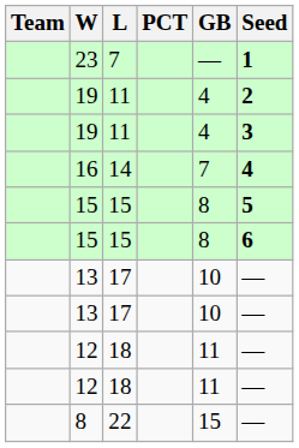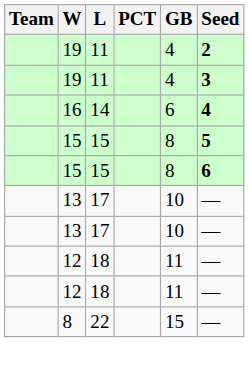 <table class=wikitable>
 <tr>
 <th>Team</th>
 <th>W</th>
 <th>L</th>
 <th>PCT</th>
 <th>GB</th>
 <th>Seed</th>
-</tr>
-<tr bgcolor="#ccffcc">
-<td></td>
-<td>23</td>
-<td>7</td>
-<td></td>
-<td>—</td>
-<td><strong>1</strong></td>
 </tr>
 <tr bgcolor="#ccffcc">
 <td></td>
 <td>19</td>
 <td>11</td>
 <td></td>
 <td>4</td>
 <td><strong>2</strong></td>
 </tr>
 <tr bgcolor="#ccffcc">
 <td></td>
 <td>19</td>
 <td>11</td>
 <td></td>
 <td>4</td>
 <td><strong>3</strong></td>
 </tr>
 <tr bgcolor="#ccffcc">
 <td></td>
 <td>16</td>
 <td>14</td>
 <td></td>
-<td>7</td>
+<td>6</td>
 <td><strong>4</strong></td>
 </tr>
 <tr bgcolor="#ccffcc">
 <td></td>
 <td>15</td>
 <td>15</td>
 <td></td>
 <td>8</td>
 <td><strong>5</strong></td>
 </tr>
 <tr bgcolor="#ccffcc">
 <td></td>
 <td>15</td>
 <td>15</td>
 <td></td>
 <td>8</td>
 <td><strong>6</strong></td>
 </tr>
 <tr>
 <td></td>
 <td>13</td>
 <td>17</td>
 <td></td>
 <td>10</td>
 <td>—</td>
 </tr>
 <tr>
 <td></td>
 <td>13</td>
 <td>17</td>
 <td></td>
 <td>10</td>
 <td>—</td>
 </tr>
 <tr>
 <td></td>
 <td>12</td>
 <td>18</td>
 <td></td>
 <td>11</td>
 <td>—</td>
 </tr>
 <tr>
 <td></td>
 <td>12</td>
 <td>18</td>
 <td></td>
 <td>11</td>
 <td>—</td>
 </tr>
 <tr>
 <td></td>
 <td>8</td>
 <td>22</td>
 <td></td>
 <td>15</td>
 <td>—</td>
 </tr>
 </table>
